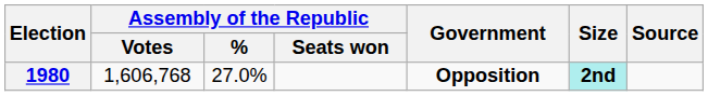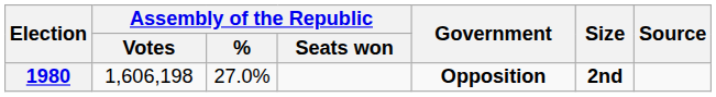 <table class="wikitable" style="text-align:center; font-size:100%; line-height:16px;">
 <tr>
 <th rowspan="2" width="50px">Election</th>
 <th colspan="3"><a href='#'>Assembly of the Republic</a></th>
 <th rowspan="2" width="125px">Government</th>
 <th rowspan="2" width="40px">Size</th>
 <th rowspan="2">Source</th>
 </tr>
 <tr>
 <th width="85px">Votes</th>
 <th width="50px">%</th>
 <th width="100px">Seats won</th>
 </tr>
 <tr>
 <th><a href='#'>1980</a></th>
-<td>1,606,768</td>
+<td>1,606,198</td>
 <td>27.0%</td>
 <td></td>
 <td><strong>Opposition</strong></td>
-<td style="background: paleturquoise;"><strong>2nd</strong></td>
+<td><strong>2nd</strong></td>
 <td></td>
 </tr>
 </table>
